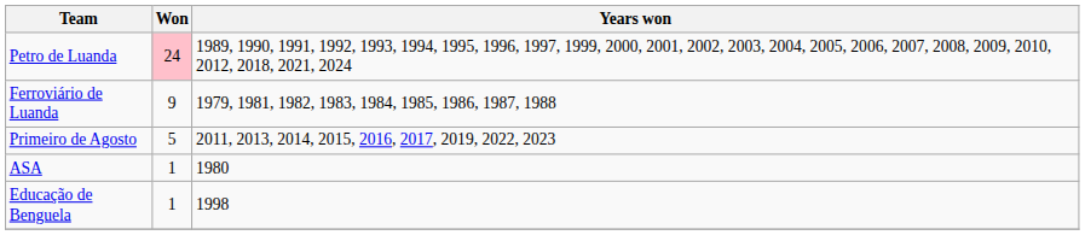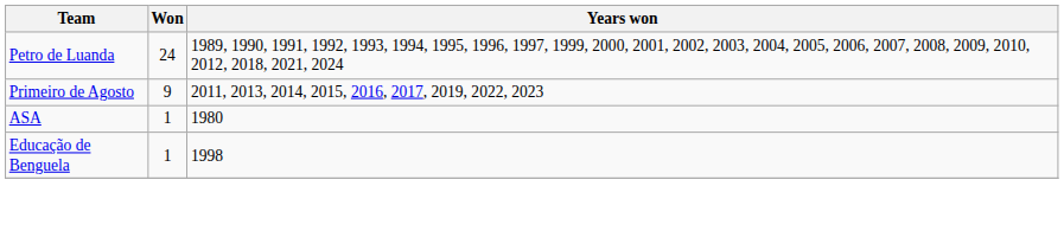 <table class="wikitable" style="text-align:left; font-size:83%">
 <tr>
 <th>Team</th>
 <th>Won</th>
 <th>Years won</th>
 </tr>
 <tr>
 <td><a href='#'>Petro de Luanda</a></td>
-<td align=center style="background: pink;">24</td>
+<td align=center>24</td>
 <td>1989, 1990, 1991, 1992, 1993, 1994, 1995, 1996, 1997, 1999, 2000, 2001, 2002, 2003, 2004, 2005, 2006,  2007, 2008, 2009, 2010, 2012, 2018, 2021, 2024</td>
 </tr>
 <tr>
-<td><a href='#'>Ferroviário de Luanda</a></td>
+<td><a href='#'>Primeiro de Agosto</a></td>
 <td align=center>9</td>
-<td>1979, 1981, 1982, 1983, 1984, 1985, 1986, 1987, 1988</td>
-</tr>
-<tr>
-<td><a href='#'>Primeiro de Agosto</a></td>
-<td align=center>5</td>
 <td>2011, 2013, 2014, 2015, <a href='#'>2016</a>, <a href='#'>2017</a>, 2019, 2022, 2023</td>
 </tr>
 <tr>
 <td><a href='#'>ASA</a></td>
 <td align=center>1</td>
 <td>1980</td>
 </tr>
 <tr>
 <td><a href='#'>Educação de Benguela</a></td>
 <td align=center>1</td>
 <td>1998</td>
 </tr>
 <tr>
 </tr>
 </table>
